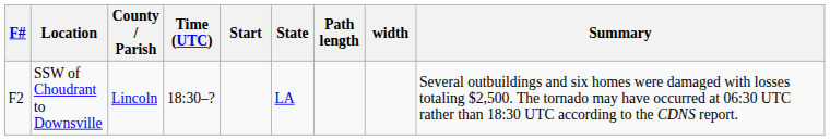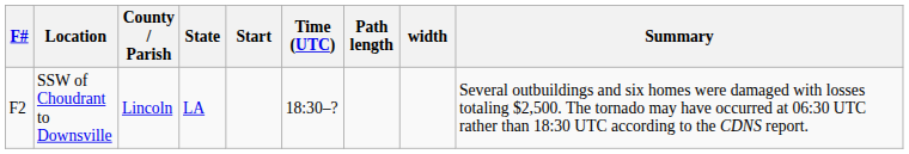 <table class="wikitable sortable" style="width:100%;">
 <tr>
 <th scope="col"  style="width:3%; text-align:center;"><a href='#'>F#</a></th>
 <th scope="col"  style="width:7%; text-align:center;" class="unsortable">Location</th>
 <th scope="col"  style="width:6%; text-align:center;" class="unsortable">County / Parish</th>
+<th scope="col"  style="width:5%; text-align:center;">State</th>
+<th scope="col"  style="width:6%; text-align:center;">Start </th>
 <th scope="col"  style="width:6%; text-align:center;">Time (<a href='#'>UTC</a>)</th>
-<th scope="col"  style="width:6%; text-align:center;">Start </th>
-<th scope="col"  style="width:5%; text-align:center;">State</th>
 <th scope="col"  style="width:6%; text-align:center;">Path length</th>
 <th scope="col"  style="width:6%; text-align:center;"> width</th>
 <th scope="col" class="unsortable" style="width:48%; text-align:center;">Summary</th>
 </tr>
 <tr>
 <td bgcolor=>F2</td>
 <td>SSW of <a href='#'>Choudrant</a> to <a href='#'>Downsville</a></td>
 <td><a href='#'>Lincoln</a></td>
+<td><a href='#'>LA</a></td>
+<td></td>
 <td>18:30–?</td>
-<td></td>
-<td><a href='#'>LA</a></td>
 <td></td>
 <td></td>
 <td>Several outbuildings and six homes were damaged with losses totaling $2,500. The tornado may have occurred at 06:30 UTC rather than 18:30 UTC according to the <em>CDNS</em> report.</td>
 </tr>
 </table>
